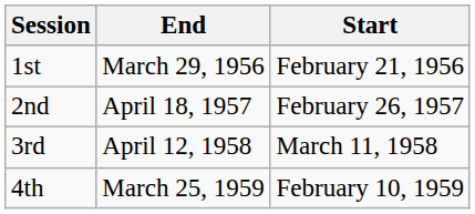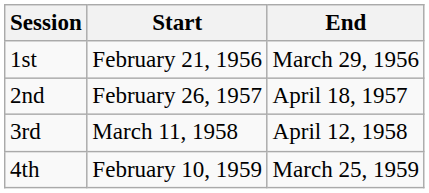 <table class="wikitable">
 <tr>
 <th>Session</th>
+<th>Start</th>
 <th>End</th>
-<th>Start</th>
 </tr>
 <tr>
 <td>1st</td>
+<td>February 21, 1956</td>
 <td>March 29, 1956</td>
-<td>February 21, 1956</td>
 </tr>
 <tr>
 <td>2nd</td>
+<td>February 26, 1957</td>
 <td>April 18, 1957</td>
-<td>February 26, 1957</td>
 </tr>
 <tr>
 <td>3rd</td>
+<td>March 11, 1958</td>
 <td>April 12, 1958</td>
-<td>March 11, 1958</td>
 </tr>
 <tr>
 <td>4th</td>
+<td>February 10, 1959</td>
 <td>March 25, 1959</td>
-<td>February 10, 1959</td>
 </tr>
 </table>
